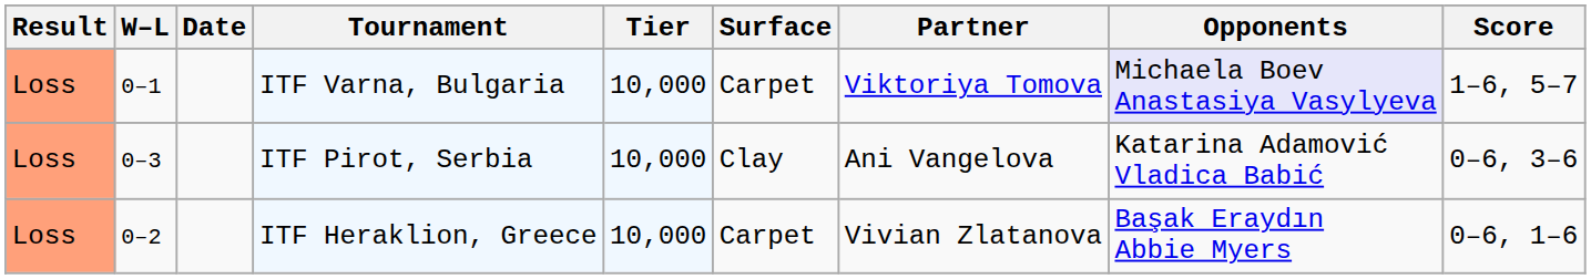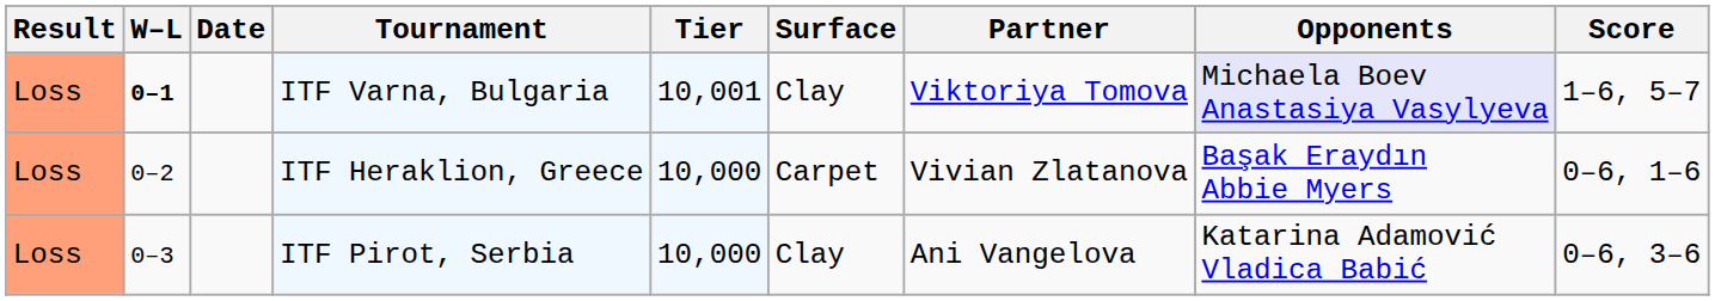 <table class="sortable wikitable">
 <tr>
 <th>Result</th>
 <th class="unsortable">W–L</th>
 <th>Date</th>
 <th>Tournament</th>
 <th>Tier</th>
 <th>Surface</th>
 <th>Partner</th>
 <th>Opponents</th>
 <th class="unsortable">Score</th>
 </tr>
 <tr>
 <td style="background:#ffa07a;">Loss</td>
-<td><small>0–1</small></td>
+<td><strong><small>0–1</small></strong></td>
 <td></td>
 <td style="background:#f0f8ff;">ITF Varna, Bulgaria</td>
-<td style="background:#f0f8ff;">10,000</td>
-<td>Carpet</td>
+<td style="background:#f0f8ff;">10,001</td>
+<td>Clay</td>
 <td> <a href='#'>Viktoriya Tomova</a></td>
 <td style="background: lavender;"> Michaela Boev <br>  <a href='#'>Anastasiya Vasylyeva</a></td>
 <td>1–6, 5–7</td>
+</tr>
+<tr>
+<td style="background:#ffa07a;">Loss</td>
+<td><small>0–2</small></td>
+<td></td>
+<td style="background:#f0f8ff;">ITF Heraklion, Greece</td>
+<td style="background:#f0f8ff;">10,000</td>
+<td>Carpet</td>
+<td> Vivian Zlatanova</td>
+<td> <a href='#'>Başak Eraydın</a> <br>  <a href='#'>Abbie Myers</a></td>
+<td>0–6, 1–6</td>
 </tr>
 <tr>
 <td style="background:#ffa07a;">Loss</td>
 <td><small>0–3</small></td>
 <td></td>
 <td style="background:#f0f8ff;">ITF Pirot, Serbia</td>
 <td style="background:#f0f8ff;">10,000</td>
 <td>Clay</td>
 <td> Ani Vangelova</td>
 <td> Katarina Adamović <br>  <a href='#'>Vladica Babić</a></td>
 <td>0–6, 3–6</td>
 </tr>
-<tr>
-<td style="background:#ffa07a;">Loss</td>
-<td><small>0–2</small></td>
-<td></td>
-<td style="background:#f0f8ff;">ITF Heraklion, Greece</td>
-<td style="background:#f0f8ff;">10,000</td>
-<td>Carpet</td>
-<td> Vivian Zlatanova</td>
-<td> <a href='#'>Başak Eraydın</a> <br>  <a href='#'>Abbie Myers</a></td>
-<td>0–6, 1–6</td>
-</tr>
 </table>
